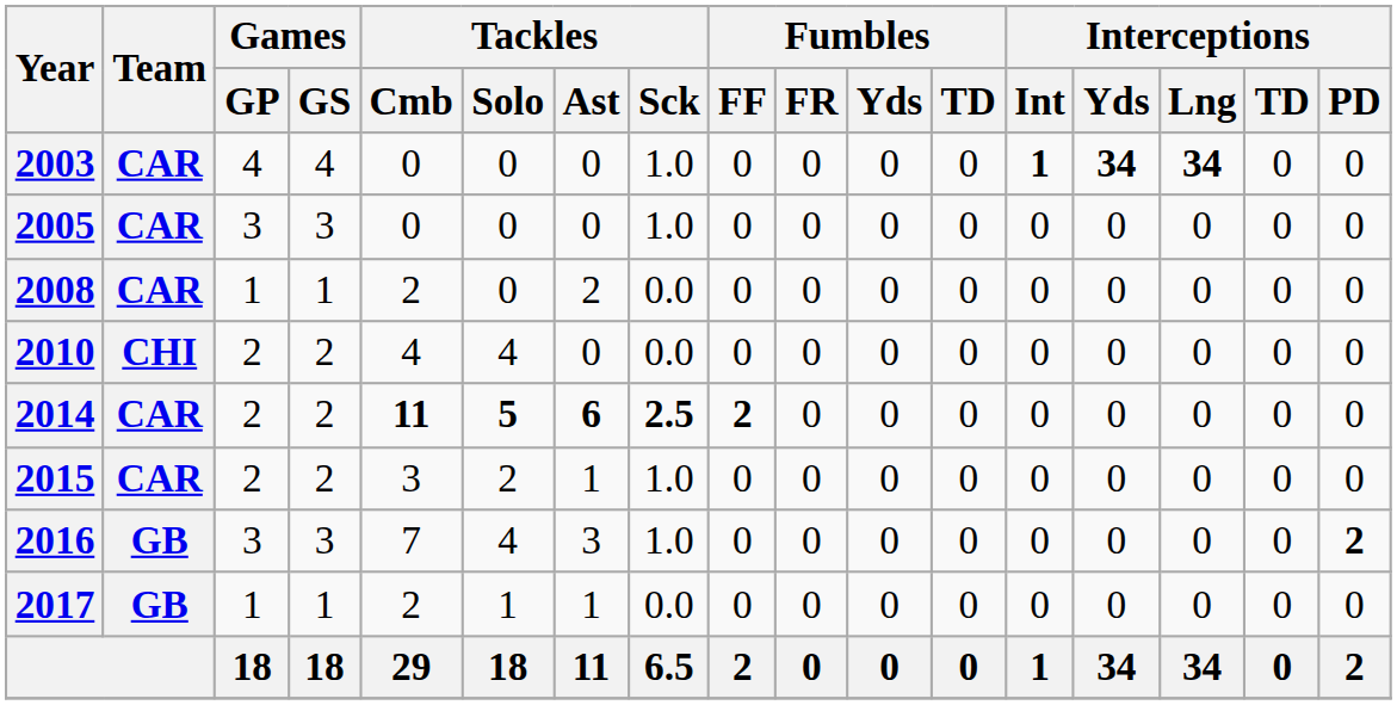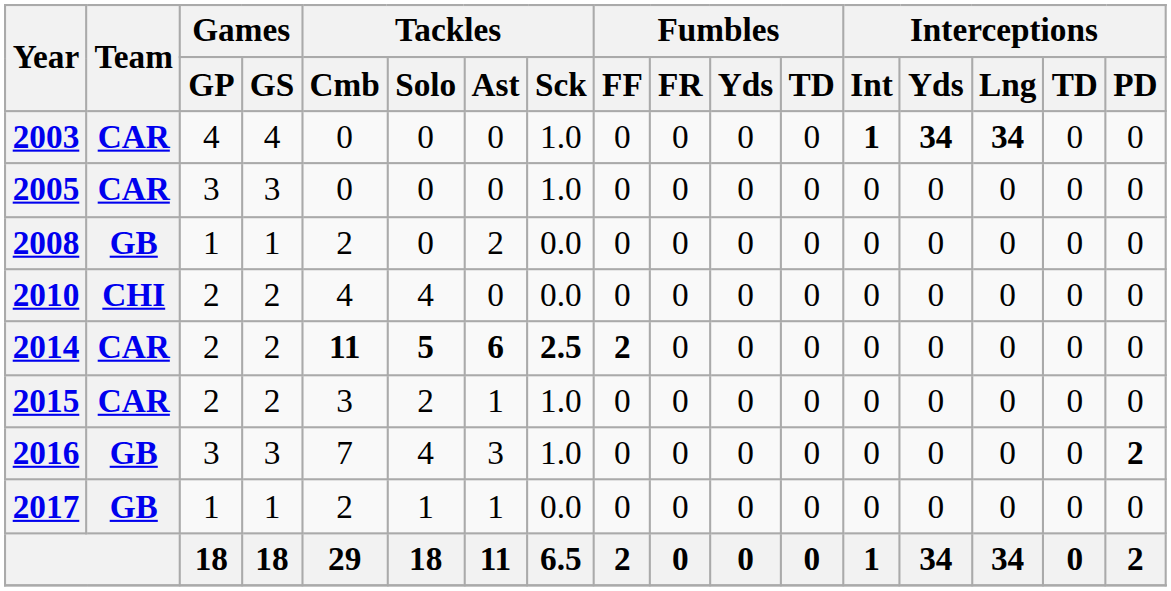 <table class="wikitable" style="text-align:center;">
 <tr>
 <th rowspan="2">Year</th>
 <th rowspan="2">Team</th>
 <th colspan="2">Games</th>
 <th colspan="4">Tackles</th>
 <th colspan="4">Fumbles</th>
 <th colspan="5">Interceptions</th>
 </tr>
 <tr>
 <th>GP</th>
 <th>GS</th>
 <th>Cmb</th>
 <th>Solo</th>
 <th>Ast</th>
 <th>Sck</th>
 <th>FF</th>
 <th>FR</th>
 <th>Yds</th>
 <th>TD</th>
 <th>Int</th>
 <th>Yds</th>
 <th>Lng</th>
 <th>TD</th>
 <th>PD</th>
 </tr>
 <tr>
 <th><a href='#'>2003</a></th>
 <th><a href='#'>CAR</a></th>
 <td>4</td>
 <td>4</td>
 <td>0</td>
 <td>0</td>
 <td>0</td>
 <td>1.0</td>
 <td>0</td>
 <td>0</td>
 <td>0</td>
 <td>0</td>
 <td><strong>1</strong></td>
 <td><strong>34</strong></td>
 <td><strong>34</strong></td>
 <td>0</td>
 <td>0</td>
 </tr>
 <tr>
 <th><a href='#'>2005</a></th>
 <th><a href='#'>CAR</a></th>
 <td>3</td>
 <td>3</td>
 <td>0</td>
 <td>0</td>
 <td>0</td>
 <td>1.0</td>
 <td>0</td>
 <td>0</td>
 <td>0</td>
 <td>0</td>
 <td>0</td>
 <td>0</td>
 <td>0</td>
 <td>0</td>
 <td>0</td>
 </tr>
 <tr>
 <th><a href='#'>2008</a></th>
-<th><a href='#'>CAR</a></th>
+<th><a href='#'>GB</a></th>
 <td>1</td>
 <td>1</td>
 <td>2</td>
 <td>0</td>
 <td>2</td>
 <td>0.0</td>
 <td>0</td>
 <td>0</td>
 <td>0</td>
 <td>0</td>
 <td>0</td>
 <td>0</td>
 <td>0</td>
 <td>0</td>
 <td>0</td>
 </tr>
 <tr>
 <th><a href='#'>2010</a></th>
 <th><a href='#'>CHI</a></th>
 <td>2</td>
 <td>2</td>
 <td>4</td>
 <td>4</td>
 <td>0</td>
 <td>0.0</td>
 <td>0</td>
 <td>0</td>
 <td>0</td>
 <td>0</td>
 <td>0</td>
 <td>0</td>
 <td>0</td>
 <td>0</td>
 <td>0</td>
 </tr>
 <tr>
 <th><a href='#'>2014</a></th>
 <th><a href='#'>CAR</a></th>
 <td>2</td>
 <td>2</td>
 <td><strong>11</strong></td>
 <td><strong>5</strong></td>
 <td><strong>6</strong></td>
 <td><strong>2.5</strong></td>
 <td><strong>2</strong></td>
 <td>0</td>
 <td>0</td>
 <td>0</td>
 <td>0</td>
 <td>0</td>
 <td>0</td>
 <td>0</td>
 <td>0</td>
 </tr>
 <tr>
 <th><a href='#'>2015</a></th>
 <th><a href='#'>CAR</a></th>
 <td>2</td>
 <td>2</td>
 <td>3</td>
 <td>2</td>
 <td>1</td>
 <td>1.0</td>
 <td>0</td>
 <td>0</td>
 <td>0</td>
 <td>0</td>
 <td>0</td>
 <td>0</td>
 <td>0</td>
 <td>0</td>
 <td>0</td>
 </tr>
 <tr>
 <th><a href='#'>2016</a></th>
 <th><a href='#'>GB</a></th>
 <td>3</td>
 <td>3</td>
 <td>7</td>
 <td>4</td>
 <td>3</td>
 <td>1.0</td>
 <td>0</td>
 <td>0</td>
 <td>0</td>
 <td>0</td>
 <td>0</td>
 <td>0</td>
 <td>0</td>
 <td>0</td>
 <td><strong>2</strong></td>
 </tr>
 <tr>
 <th><a href='#'>2017</a></th>
 <th><a href='#'>GB</a></th>
 <td>1</td>
 <td>1</td>
 <td>2</td>
 <td>1</td>
 <td>1</td>
 <td>0.0</td>
 <td>0</td>
 <td>0</td>
 <td>0</td>
 <td>0</td>
 <td>0</td>
 <td>0</td>
 <td>0</td>
 <td>0</td>
 <td>0</td>
 </tr>
 <tr>
 <th colspan="2"></th>
 <th>18</th>
 <th>18</th>
 <th>29</th>
 <th>18</th>
 <th>11</th>
 <th>6.5</th>
 <th>2</th>
 <th>0</th>
 <th>0</th>
 <th>0</th>
 <th>1</th>
 <th>34</th>
 <th>34</th>
 <th>0</th>
 <th>2</th>
 </tr>
 <tr>
 </tr>
 </table>
